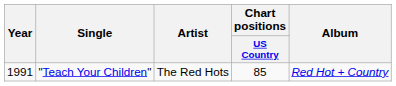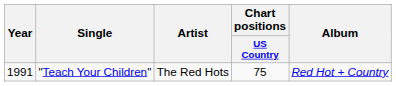 <table class="wikitable">
 <tr>
 <th rowspan="2">Year</th>
 <th rowspan="2">Single</th>
 <th rowspan="2">Artist</th>
 <th colspan="1">Chart positions</th>
 <th rowspan="2">Album</th>
 </tr>
 <tr style="font-size:smaller;">
 <th width="50"><a href='#'>US Country</a></th>
 </tr>
 <tr>
 <td>1991</td>
 <td align="left">"<a href='#'>Teach Your Children</a>"</td>
 <td>The Red Hots</td>
-<td align="center">85</td>
+<td align="center">75</td>
 <td align="left"><em><a href='#'>Red Hot + Country</a></em></td>
 </tr>
 </table>
